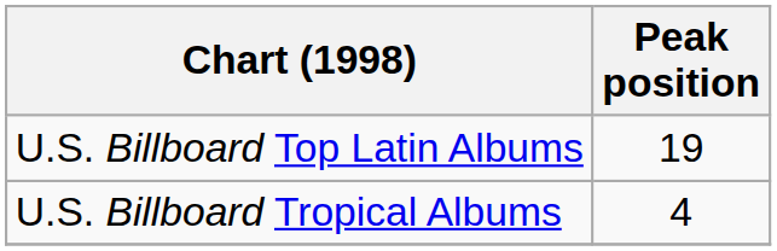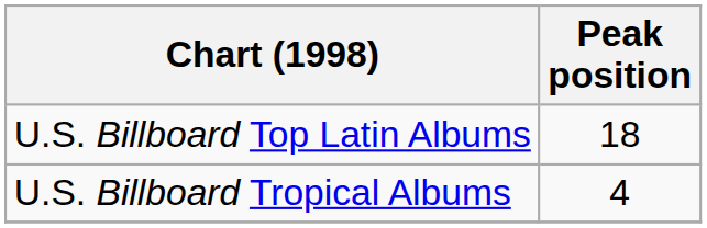 <table class="wikitable">
 <tr>
 <th align="left">Chart (1998)</th>
 <th align="left">Peak<br>position</th>
 </tr>
 <tr>
 <td align="left">U.S. <em>Billboard</em> <a href='#'>Top Latin Albums</a></td>
-<td align="center">19</td>
+<td align="center">18</td>
 </tr>
 <tr>
 <td align="left">U.S. <em>Billboard</em> <a href='#'>Tropical Albums</a></td>
 <td align="center">4</td>
 </tr>
 <tr>
 </tr>
 </table>
